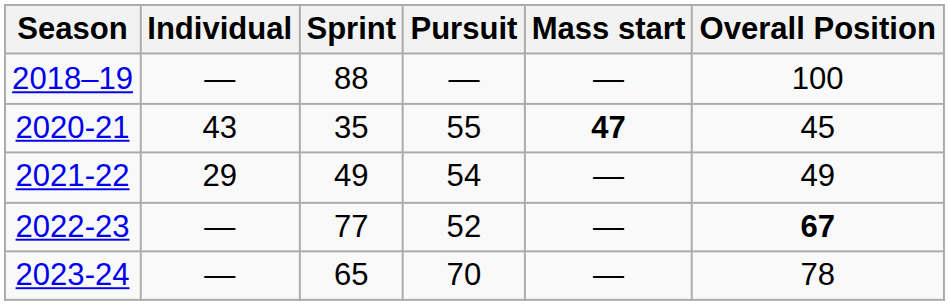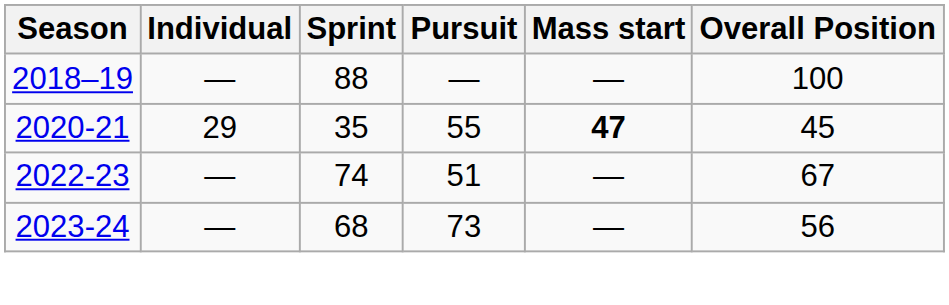 <table class="wikitable sortable" style="text-align: center;">
 <tr>
 <th>Season</th>
 <th>Individual</th>
 <th>Sprint</th>
 <th>Pursuit</th>
 <th>Mass start</th>
 <th>Overall Position</th>
 </tr>
 <tr>
 <td><a href='#'>2018–19</a></td>
 <td>—</td>
 <td>88</td>
 <td>—</td>
 <td>—</td>
 <td>100</td>
 </tr>
 <tr>
 <td><a href='#'>2020-21</a></td>
-<td>43</td>
+<td>29</td>
 <td>35</td>
 <td>55</td>
 <td><strong>47</strong></td>
 <td>45</td>
 </tr>
 <tr>
-<td><a href='#'>2021-22</a></td>
-<td>29</td>
-<td>49</td>
-<td>54</td>
-<td>—</td>
-<td>49</td>
-</tr>
-<tr>
 <td><a href='#'>2022-23</a></td>
 <td>—</td>
-<td>77</td>
-<td>52</td>
+<td>74</td>
+<td>51</td>
 <td>—</td>
-<td><strong>67</strong></td>
+<td>67</td>
 </tr>
 <tr>
 <td><a href='#'>2023-24</a></td>
 <td>—</td>
-<td>65</td>
-<td>70</td>
+<td>68</td>
+<td>73</td>
 <td>—</td>
-<td>78</td>
+<td>56</td>
 </tr>
 </table>
